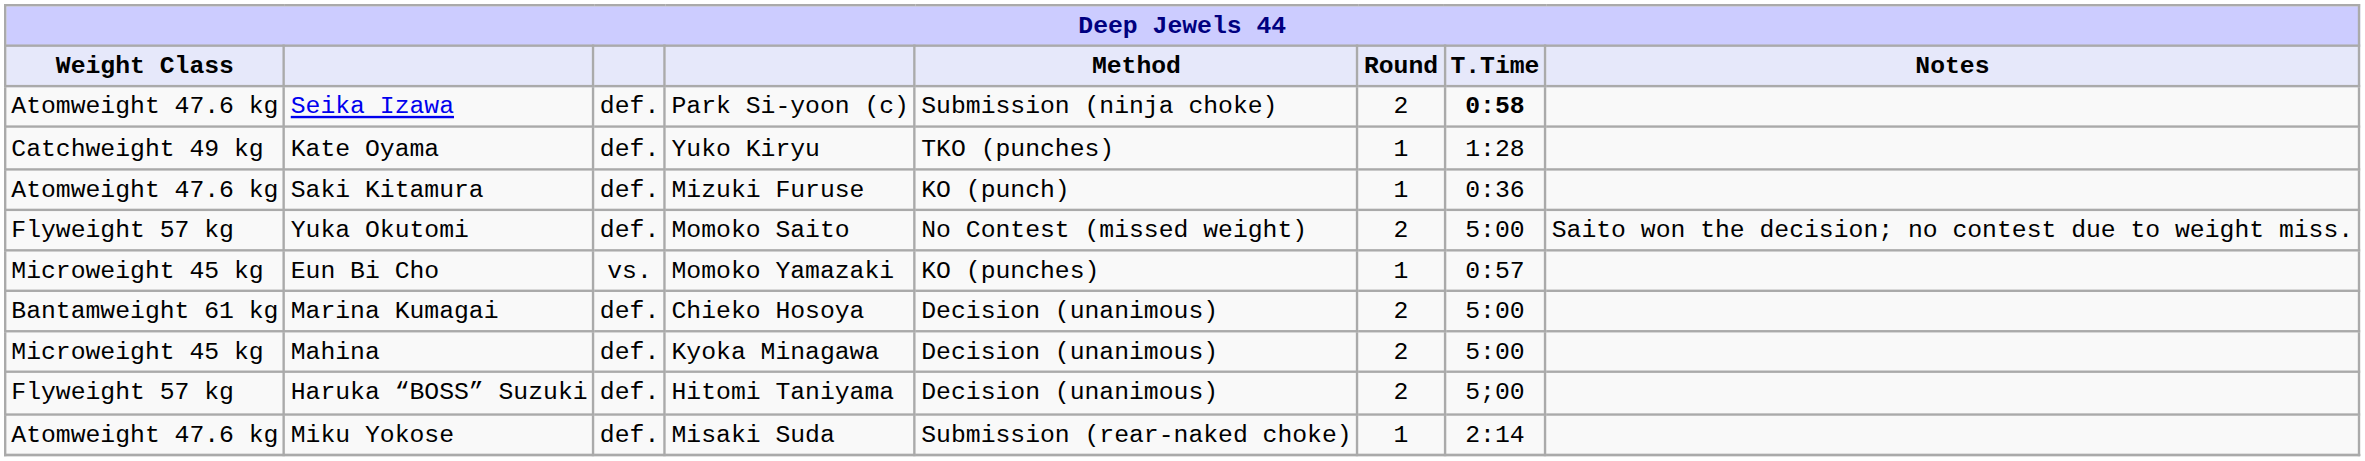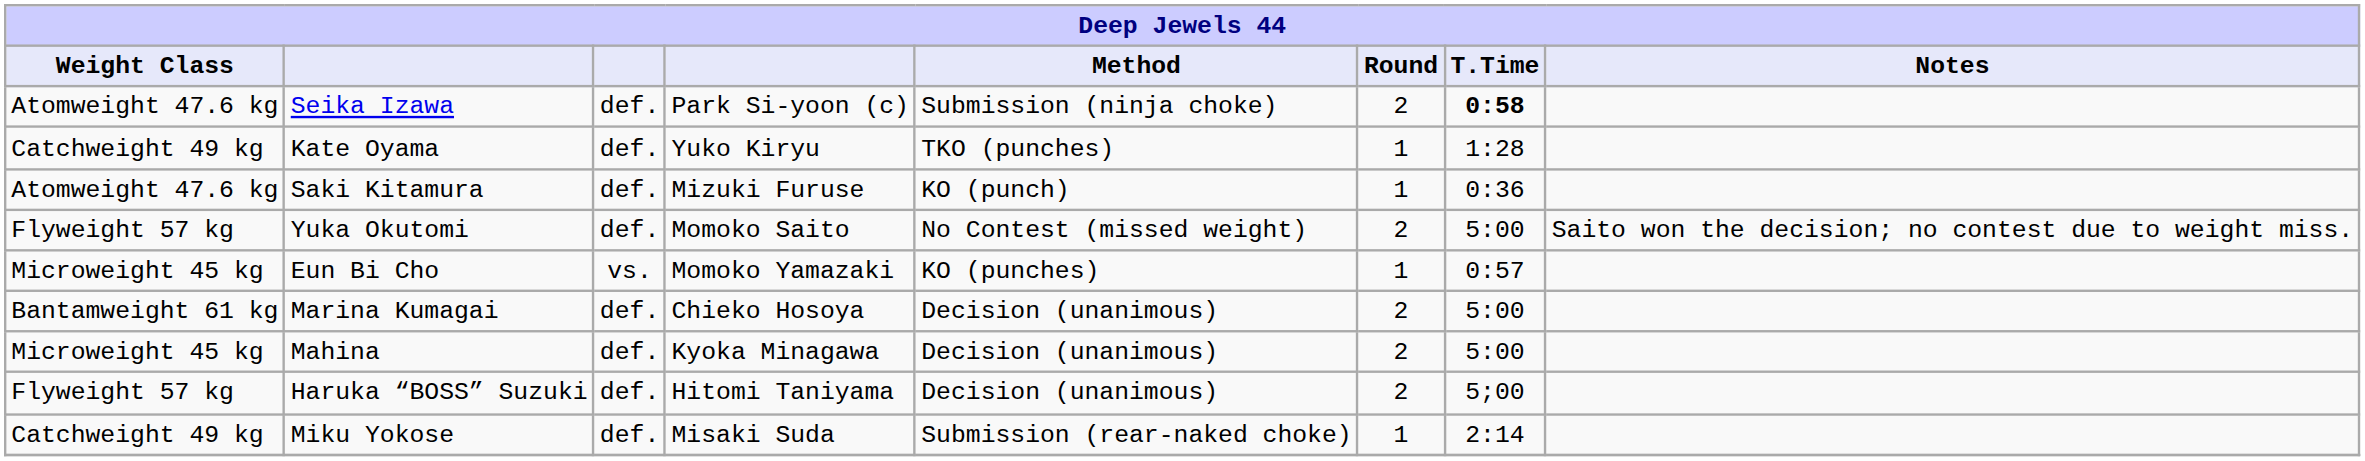 <table class="wikitable" style="font-size: 80%;">
 <tr>
 <th colspan="8" style="background-color: #ccf; color: #000080; text-align: center;"><strong>Deep Jewels 44</strong></th>
 </tr>
 <tr>
 <th colspan="1" style="background-color: #E6E8FA; color: #000000; text-align: center;">Weight Class</th>
 <th colspan="1" style="background-color: #E6E8FA; color: #000000; text-align: center;"></th>
 <th colspan="1" style="background-color: #E6E8FA; color: #000000; text-align: center;"></th>
 <th colspan="1" style="background-color: #E6E8FA; color: #000000; text-align: center;"></th>
 <th colspan="1" style="background-color: #E6E8FA; color: #000000; text-align: center;">Method</th>
 <th colspan="1" style="background-color: #E6E8FA; color: #000000; text-align: center;">Round</th>
 <th colspan="1" style="background-color: #E6E8FA; color: #000000; text-align: center;">T.Time</th>
 <th colspan="1" style="background-color: #E6E8FA; color: #000000; text-align: center;">Notes</th>
 </tr>
 <tr>
 <td>Atomweight 47.6 kg</td>
 <td> <a href='#'>Seika Izawa</a></td>
 <td align="center">def.</td>
 <td> Park Si-yoon (c)</td>
 <td>Submission (ninja choke)</td>
 <td align="center">2</td>
 <td align="center"><strong>0:58</strong></td>
 <td></td>
 </tr>
 <tr>
 <td>Catchweight 49 kg</td>
 <td> Kate Oyama</td>
 <td align="center">def.</td>
 <td> Yuko Kiryu</td>
 <td>TKO (punches)</td>
 <td align="center">1</td>
 <td align="center">1:28</td>
 <td></td>
 </tr>
 <tr>
 <td>Atomweight 47.6 kg</td>
 <td> Saki Kitamura</td>
 <td align="center">def.</td>
 <td> Mizuki Furuse</td>
 <td>KO (punch)</td>
 <td align="center">1</td>
 <td align="center">0:36</td>
 <td></td>
 </tr>
 <tr>
 <td>Flyweight 57 kg</td>
 <td> Yuka Okutomi</td>
 <td align="center">def.</td>
 <td> Momoko Saito</td>
 <td>No Contest (missed weight)</td>
 <td align="center">2</td>
 <td align="center">5:00</td>
 <td>Saito won the decision; no contest due to weight miss.</td>
 </tr>
 <tr>
 <td>Microweight 45 kg</td>
 <td> Eun Bi Cho</td>
 <td align="center">vs.</td>
 <td> Momoko Yamazaki</td>
 <td>KO (punches)</td>
 <td align="center">1</td>
 <td align="center">0:57</td>
 <td></td>
 </tr>
 <tr>
 <td>Bantamweight 61 kg</td>
 <td> Marina Kumagai</td>
 <td align="center">def.</td>
 <td> Chieko Hosoya</td>
 <td>Decision (unanimous)</td>
 <td align="center">2</td>
 <td align="center">5:00</td>
 <td></td>
 </tr>
 <tr>
 <td>Microweight 45 kg</td>
 <td> Mahina</td>
 <td align="center">def.</td>
 <td> Kyoka Minagawa</td>
 <td>Decision (unanimous)</td>
 <td align="center">2</td>
 <td align="center">5:00</td>
 <td></td>
 </tr>
 <tr>
 <td>Flyweight 57 kg</td>
 <td> Haruka “BOSS” Suzuki</td>
 <td align="center">def.</td>
 <td> Hitomi Taniyama</td>
 <td>Decision (unanimous)</td>
 <td align="center">2</td>
 <td align="center">5;00</td>
 <td></td>
 </tr>
 <tr>
-<td>Atomweight 47.6 kg</td>
+<td>Catchweight 49 kg</td>
 <td> Miku Yokose</td>
 <td align="center">def.</td>
 <td> Misaki Suda</td>
 <td>Submission (rear-naked choke)</td>
 <td align="center">1</td>
 <td align="center">2:14</td>
 <td></td>
 </tr>
 <tr>
 </tr>
 </table>
